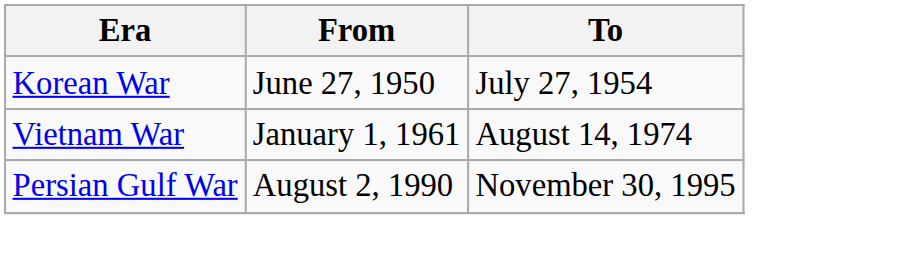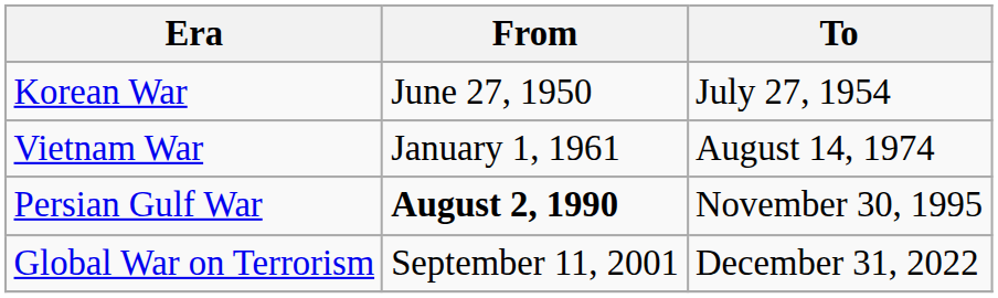 <table class="wikitable">
 <tr>
 <th>Era</th>
 <th>From</th>
 <th>To</th>
 </tr>
 <tr>
 <td><a href='#'>Korean War</a></td>
 <td>June 27, 1950</td>
 <td>July 27, 1954</td>
 </tr>
 <tr>
 <td><a href='#'>Vietnam War</a></td>
 <td>January 1, 1961</td>
 <td>August 14, 1974</td>
 </tr>
 <tr>
 <td><a href='#'>Persian Gulf War</a></td>
-<td>August 2, 1990</td>
+<td><strong>August 2, 1990</strong></td>
 <td>November 30, 1995</td>
+</tr>
+<tr>
+<td><a href='#'>Global War on Terrorism</a></td>
+<td>September 11, 2001</td>
+<td>December 31, 2022</td>
 </tr>
 <tr>
 </tr>
 </table>
